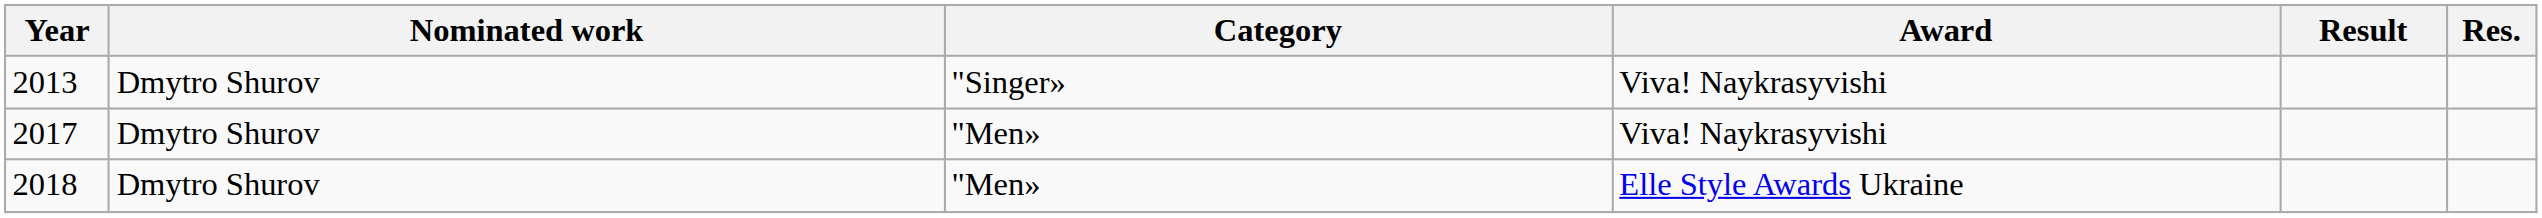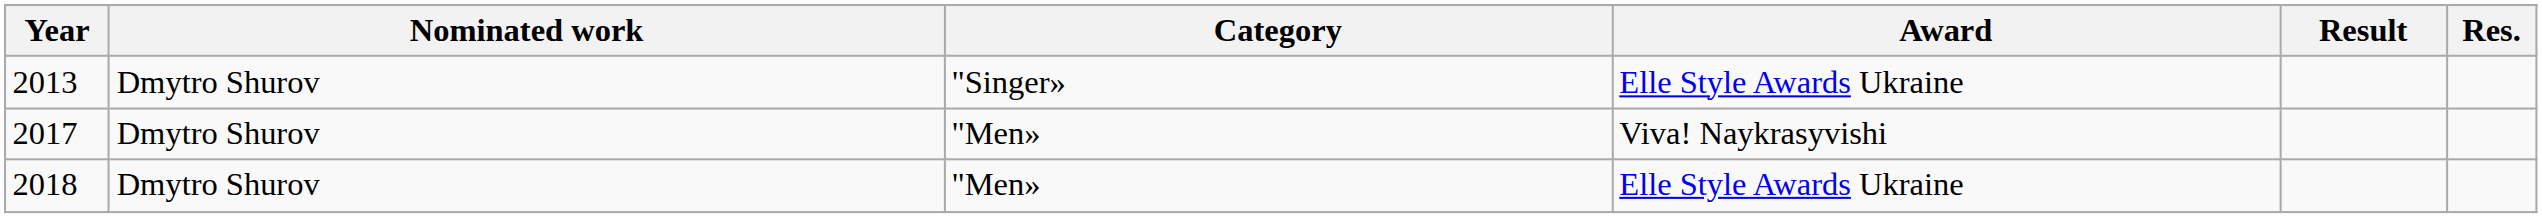 <table class="wikitable sortable" style="table-layout: fixed; margin-bottom: 10px;">
 <tr>
 <th id="214" scope="col" width="3%">Year</th>
 <th id="216" scope="col" width="25%">Nominated work</th>
 <th id="218" scope="col" width="20%">Category</th>
 <th id="220" scope="col" width="20%">Award</th>
 <th id="222" scope="col" width="5%">Result</th>
 <th id="224" scope="col" width="2%"><span>Res.</span></th>
 </tr>
 <tr id="226">
 <td id="227">2013</td>
 <td id="230">Dmytro Shurov</td>
 <td id="232">"Singer»</td>
-<td id="265">Viva! Naykrasyvishi</td>
+<td id="234"><a href='#'>Elle Style Awards</a> Ukraine</td>
 <td></td>
 <td id="239"></td>
 </tr>
 <tr id="241">
 <td id="242">2017</td>
 <td id="245">Dmytro Shurov</td>
 <td id="247">"Men»</td>
 <td id="249">Viva! Naykrasyvishi</td>
 <td></td>
 <td id="255"></td>
 </tr>
 <tr id="257">
 <td id="258">2018</td>
 <td id="261">Dmytro Shurov</td>
 <td id="263">"Men»</td>
 <td id="234"><a href='#'>Elle Style Awards</a> Ukraine</td>
 <td></td>
 <td id="271"></td>
 </tr>
 </table>
